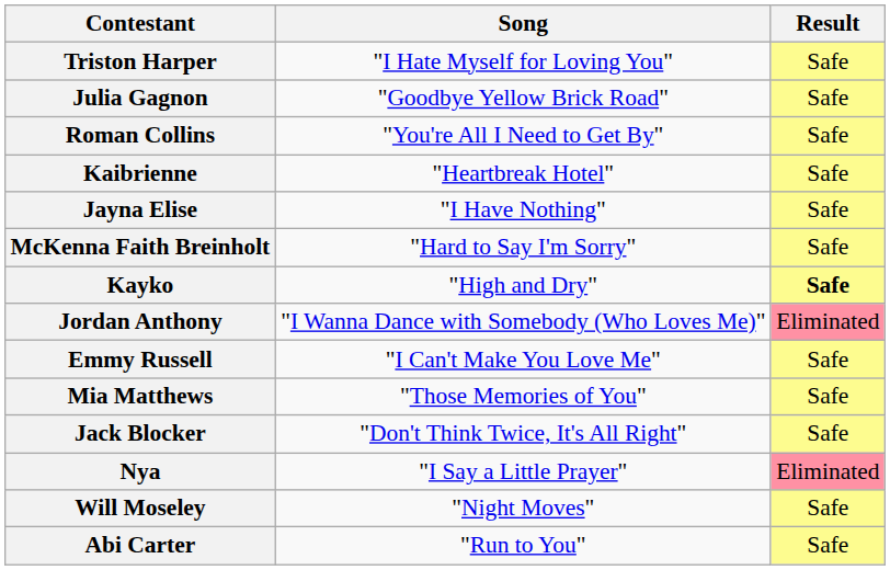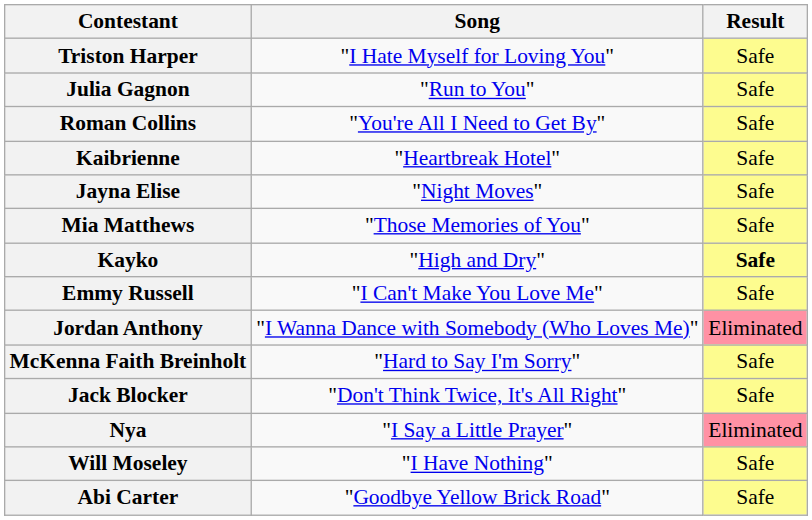 <table class="wikitable unsortable" style="text-align:center;">
 <tr>
 <th scope="col">Contestant</th>
 <th scope="col">Song</th>
 <th scope="col">Result</th>
 </tr>
 <tr>
 <th scope="row">Triston Harper</th>
 <td>"<a href='#'>I Hate Myself for Loving You</a>"</td>
 <td style="background:#FDFC8F;">Safe</td>
 </tr>
 <tr>
 <th scope="row">Julia Gagnon</th>
-<td>"<a href='#'>Goodbye Yellow Brick Road</a>"</td>
+<td>"<a href='#'>Run to You</a>"</td>
 <td style="background:#FDFC8F;">Safe</td>
 </tr>
 <tr>
 <th scope="row">Roman Collins</th>
 <td>"<a href='#'>You're All I Need to Get By</a>"</td>
 <td style="background:#FDFC8F;">Safe</td>
 </tr>
 <tr>
 <th scope="row">Kaibrienne</th>
 <td>"<a href='#'>Heartbreak Hotel</a>"</td>
 <td style="background:#FDFC8F;">Safe</td>
 </tr>
 <tr>
 <th scope="row">Jayna Elise</th>
-<td>"<a href='#'>I Have Nothing</a>"</td>
+<td>"<a href='#'>Night Moves</a>"</td>
 <td style="background:#FDFC8F;">Safe</td>
 </tr>
 <tr>
-<th scope="row">McKenna Faith Breinholt</th>
-<td>"<a href='#'>Hard to Say I'm Sorry</a>"</td>
+<th scope="row">Mia Matthews</th>
+<td>"<a href='#'>Those Memories of You</a>"</td>
 <td style="background:#FDFC8F;">Safe</td>
 </tr>
 <tr>
 <th scope="row">Kayko</th>
 <td>"<a href='#'>High and Dry</a>"</td>
 <td style="background:#FDFC8F;"><strong>Safe</strong></td>
 </tr>
 <tr>
+<th scope="row">Emmy Russell</th>
+<td>"<a href='#'>I Can't Make You Love Me</a>"</td>
+<td style="background:#FDFC8F;">Safe</td>
+</tr>
+<tr>
 <th scope="row">Jordan Anthony</th>
 <td>"<a href='#'>I Wanna Dance with Somebody (Who Loves Me)</a>"</td>
 <td style="background:#FF91A4;">Eliminated</td>
 </tr>
 <tr>
-<th scope="row">Emmy Russell</th>
-<td>"<a href='#'>I Can't Make You Love Me</a>"</td>
-<td style="background:#FDFC8F;">Safe</td>
-</tr>
-<tr>
-<th scope="row">Mia Matthews</th>
-<td>"<a href='#'>Those Memories of You</a>"</td>
+<th scope="row">McKenna Faith Breinholt</th>
+<td>"<a href='#'>Hard to Say I'm Sorry</a>"</td>
 <td style="background:#FDFC8F;">Safe</td>
 </tr>
 <tr>
 <th scope="row">Jack Blocker</th>
 <td>"<a href='#'>Don't Think Twice, It's All Right</a>"</td>
 <td style="background:#FDFC8F;">Safe</td>
 </tr>
 <tr>
 <th scope="row">Nya</th>
 <td>"<a href='#'>I Say a Little Prayer</a>"</td>
 <td style="background:#FF91A4;">Eliminated</td>
 </tr>
 <tr>
 <th scope="row">Will Moseley</th>
-<td>"<a href='#'>Night Moves</a>"</td>
+<td>"<a href='#'>I Have Nothing</a>"</td>
 <td style="background:#FDFC8F;">Safe</td>
 </tr>
 <tr>
 <th scope="row">Abi Carter</th>
-<td>"<a href='#'>Run to You</a>"</td>
+<td>"<a href='#'>Goodbye Yellow Brick Road</a>"</td>
 <td style="background:#FDFC8F;">Safe</td>
 </tr>
 </table>
